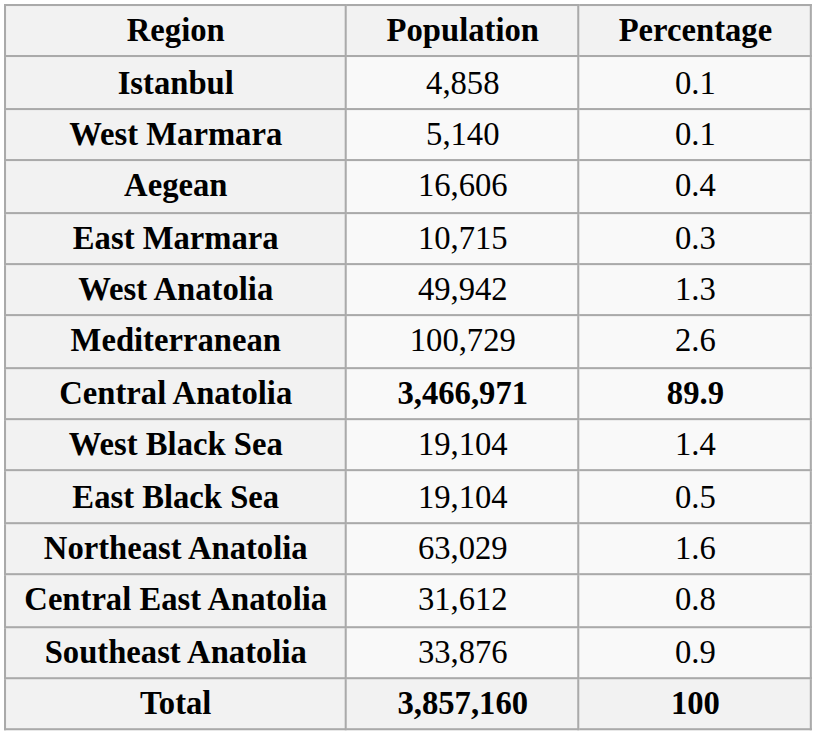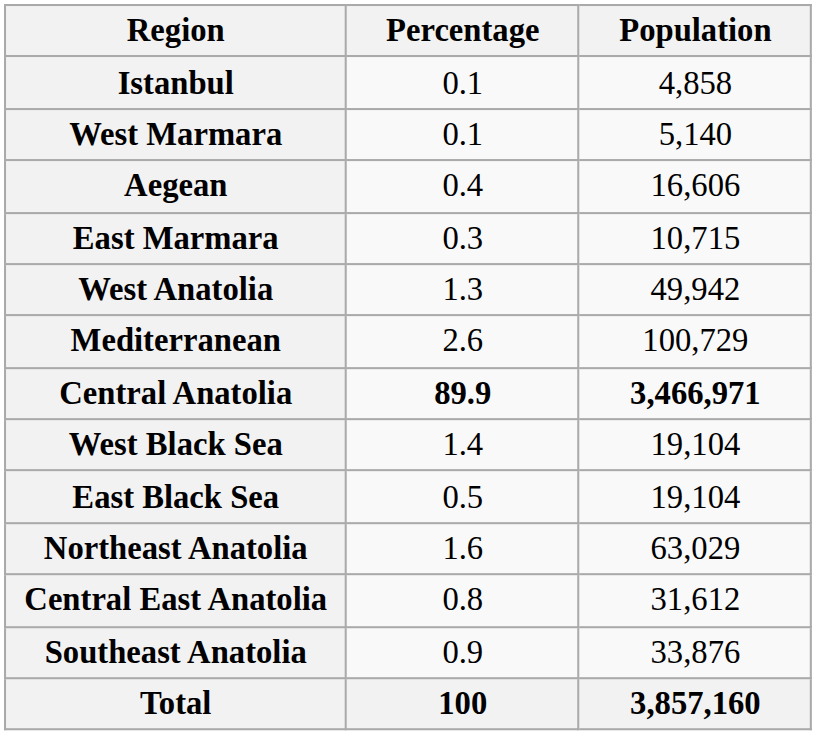 <table class="wikitable">
 <tr>
 <th style="width:120pt;">Region</th>
+<th style="width:80pt;">Percentage</th>
 <th style="width:80pt;">Population</th>
-<th style="width:80pt;">Percentage</th>
 </tr>
 <tr>
 <th style="width:120pt;">Istanbul</th>
+<td style="text-align:center;">0.1</td>
 <td style="text-align:center;">4,858</td>
-<td style="text-align:center;">0.1</td>
 </tr>
 <tr>
 <th style="width:120pt;">West Marmara</th>
+<td style="text-align:center;">0.1</td>
 <td style="text-align:center;">5,140</td>
-<td style="text-align:center;">0.1</td>
 </tr>
 <tr>
 <th style="width:120pt;">Aegean</th>
+<td style="text-align:center;">0.4</td>
 <td style="text-align:center;">16,606</td>
-<td style="text-align:center;">0.4</td>
 </tr>
 <tr>
 <th style="width:120pt;">East Marmara</th>
+<td style="text-align:center;">0.3</td>
 <td style="text-align:center;">10,715</td>
-<td style="text-align:center;">0.3</td>
 </tr>
 <tr>
 <th style="width:120pt;">West Anatolia</th>
+<td style="text-align:center;">1.3</td>
 <td style="text-align:center;">49,942</td>
-<td style="text-align:center;">1.3</td>
 </tr>
 <tr>
 <th style="width:120pt;">Mediterranean</th>
+<td style="text-align:center;">2.6</td>
 <td style="text-align:center;">100,729</td>
-<td style="text-align:center;">2.6</td>
 </tr>
 <tr>
 <th style="width:120pt;">Central Anatolia</th>
+<td style="text-align:center;"><strong>89.9</strong></td>
 <td style="text-align:center;"><strong>3,466,971</strong></td>
-<td style="text-align:center;"><strong>89.9</strong></td>
 </tr>
 <tr>
 <th style="width:120pt;">West Black Sea</th>
+<td style="text-align:center;">1.4</td>
 <td style="text-align:center;">19,104</td>
-<td style="text-align:center;">1.4</td>
 </tr>
 <tr>
 <th style="width:120pt;">East Black Sea</th>
+<td style="text-align:center;">0.5</td>
 <td style="text-align:center;">19,104</td>
-<td style="text-align:center;">0.5</td>
 </tr>
 <tr>
 <th style="width:120pt;">Northeast Anatolia</th>
+<td style="text-align:center;">1.6</td>
 <td style="text-align:center;">63,029</td>
-<td style="text-align:center;">1.6</td>
 </tr>
 <tr>
 <th style="width:120pt;">Central East Anatolia</th>
+<td style="text-align:center;">0.8</td>
 <td style="text-align:center;">31,612</td>
-<td style="text-align:center;">0.8</td>
 </tr>
 <tr>
 <th style="width:120pt;">Southeast Anatolia</th>
+<td style="text-align:center;">0.9</td>
 <td style="text-align:center;">33,876</td>
-<td style="text-align:center;">0.9</td>
 </tr>
 <tr>
 <th style="width:120pt;">Total</th>
+<th style="text-align:center;">100</th>
 <th style="width:80pt;">3,857,160</th>
-<th style="text-align:center;">100</th>
 </tr>
 </table>
